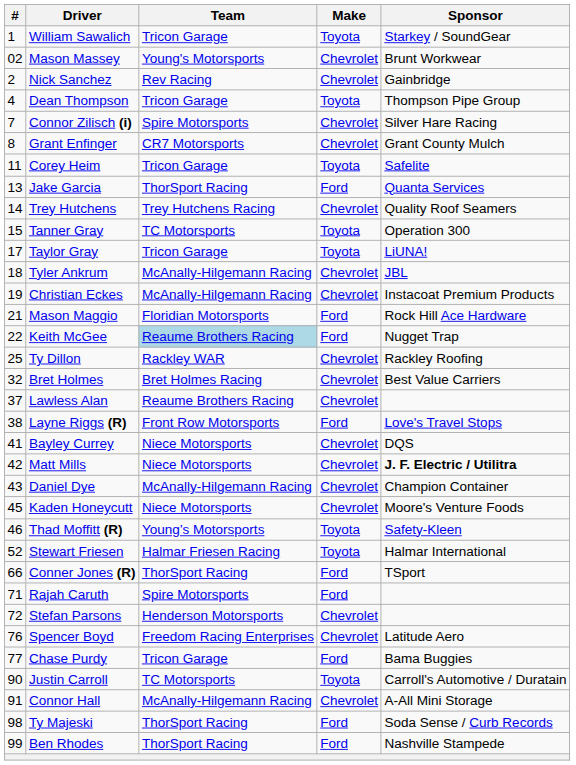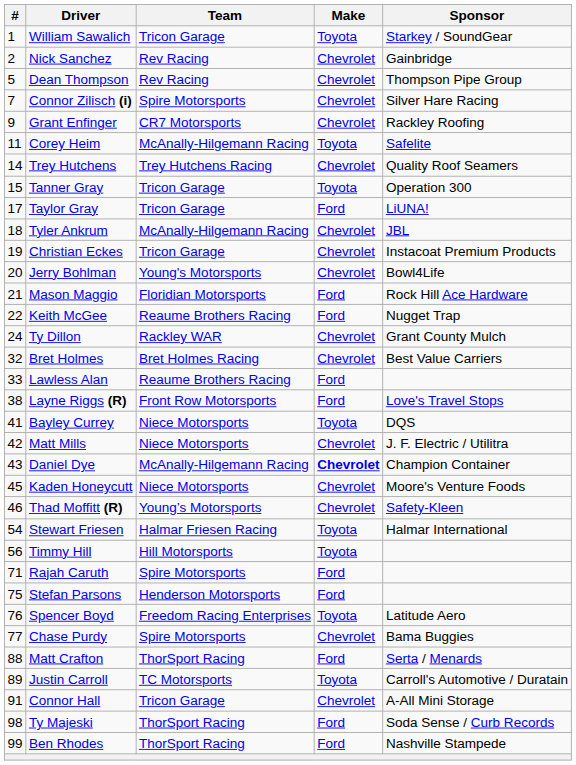 <table class="wikitable" style="font-size: 95%;">
 <tr>
 <th>#</th>
 <th>Driver</th>
 <th>Team</th>
 <th>Make</th>
 <th>Sponsor</th>
 </tr>
 <tr>
 <td>1</td>
 <td><a href='#'>William Sawalich</a></td>
 <td><a href='#'>Tricon Garage</a></td>
 <td><a href='#'>Toyota</a></td>
 <td><a href='#'>Starkey</a> / SoundGear</td>
 </tr>
 <tr>
-<td>02</td>
-<td><a href='#'>Mason Massey</a></td>
-<td><a href='#'>Young's Motorsports</a></td>
-<td><a href='#'>Chevrolet</a></td>
-<td>Brunt Workwear</td>
-</tr>
-<tr>
 <td>2</td>
 <td><a href='#'>Nick Sanchez</a></td>
 <td><a href='#'>Rev Racing</a></td>
 <td><a href='#'>Chevrolet</a></td>
 <td>Gainbridge</td>
 </tr>
 <tr>
-<td>4</td>
+<td>5</td>
 <td><a href='#'>Dean Thompson</a></td>
-<td><a href='#'>Tricon Garage</a></td>
-<td><a href='#'>Toyota</a></td>
+<td><a href='#'>Rev Racing</a></td>
+<td><a href='#'>Chevrolet</a></td>
 <td>Thompson Pipe Group</td>
 </tr>
 <tr>
 <td>7</td>
 <td><a href='#'>Connor Zilisch</a> <strong>(i)</strong></td>
 <td><a href='#'>Spire Motorsports</a></td>
 <td><a href='#'>Chevrolet</a></td>
 <td>Silver Hare Racing</td>
 </tr>
 <tr>
-<td>8</td>
+<td>9</td>
 <td><a href='#'>Grant Enfinger</a></td>
 <td><a href='#'>CR7 Motorsports</a></td>
 <td><a href='#'>Chevrolet</a></td>
-<td>Grant County Mulch</td>
+<td>Rackley Roofing</td>
 </tr>
 <tr>
 <td>11</td>
 <td><a href='#'>Corey Heim</a></td>
-<td><a href='#'>Tricon Garage</a></td>
+<td><a href='#'>McAnally-Hilgemann Racing</a></td>
 <td><a href='#'>Toyota</a></td>
 <td><a href='#'>Safelite</a></td>
-</tr>
-<tr>
-<td>13</td>
-<td><a href='#'>Jake Garcia</a></td>
-<td><a href='#'>ThorSport Racing</a></td>
-<td><a href='#'>Ford</a></td>
-<td><a href='#'>Quanta Services</a></td>
 </tr>
 <tr>
 <td>14</td>
 <td><a href='#'>Trey Hutchens</a></td>
 <td><a href='#'>Trey Hutchens Racing</a></td>
 <td><a href='#'>Chevrolet</a></td>
 <td>Quality Roof Seamers</td>
 </tr>
 <tr>
 <td>15</td>
 <td><a href='#'>Tanner Gray</a></td>
-<td><a href='#'>TC Motorsports</a></td>
+<td><a href='#'>Tricon Garage</a></td>
 <td><a href='#'>Toyota</a></td>
 <td>Operation 300</td>
 </tr>
 <tr>
 <td>17</td>
 <td><a href='#'>Taylor Gray</a></td>
 <td><a href='#'>Tricon Garage</a></td>
-<td><a href='#'>Toyota</a></td>
+<td><a href='#'>Ford</a></td>
 <td><a href='#'>LiUNA!</a></td>
 </tr>
 <tr>
 <td>18</td>
 <td><a href='#'>Tyler Ankrum</a></td>
 <td><a href='#'>McAnally-Hilgemann Racing</a></td>
 <td><a href='#'>Chevrolet</a></td>
 <td><a href='#'>JBL</a></td>
 </tr>
 <tr>
 <td>19</td>
 <td><a href='#'>Christian Eckes</a></td>
-<td><a href='#'>McAnally-Hilgemann Racing</a></td>
+<td><a href='#'>Tricon Garage</a></td>
 <td><a href='#'>Chevrolet</a></td>
 <td>Instacoat Premium Products</td>
+</tr>
+<tr>
+<td>20</td>
+<td><a href='#'>Jerry Bohlman</a></td>
+<td><a href='#'>Young's Motorsports</a></td>
+<td><a href='#'>Chevrolet</a></td>
+<td>Bowl4Life</td>
 </tr>
 <tr>
 <td>21</td>
 <td><a href='#'>Mason Maggio</a></td>
 <td><a href='#'>Floridian Motorsports</a></td>
 <td><a href='#'>Ford</a></td>
 <td>Rock Hill <a href='#'>Ace Hardware</a></td>
 </tr>
 <tr>
 <td>22</td>
 <td><a href='#'>Keith McGee</a></td>
-<td style="background: lightblue;"><a href='#'>Reaume Brothers Racing</a></td>
+<td><a href='#'>Reaume Brothers Racing</a></td>
 <td><a href='#'>Ford</a></td>
 <td>Nugget Trap</td>
 </tr>
 <tr>
-<td>25</td>
+<td>24</td>
 <td><a href='#'>Ty Dillon</a></td>
 <td><a href='#'>Rackley WAR</a></td>
 <td><a href='#'>Chevrolet</a></td>
-<td>Rackley Roofing</td>
+<td>Grant County Mulch</td>
 </tr>
 <tr>
 <td>32</td>
 <td><a href='#'>Bret Holmes</a></td>
 <td><a href='#'>Bret Holmes Racing</a></td>
 <td><a href='#'>Chevrolet</a></td>
 <td>Best Value Carriers</td>
 </tr>
 <tr>
-<td>37</td>
+<td>33</td>
 <td><a href='#'>Lawless Alan</a></td>
 <td><a href='#'>Reaume Brothers Racing</a></td>
-<td><a href='#'>Chevrolet</a></td>
+<td><a href='#'>Ford</a></td>
 <td></td>
 </tr>
 <tr>
 <td>38</td>
 <td><a href='#'>Layne Riggs</a> <strong>(R)</strong></td>
 <td><a href='#'>Front Row Motorsports</a></td>
 <td><a href='#'>Ford</a></td>
 <td><a href='#'>Love's Travel Stops</a></td>
 </tr>
 <tr>
 <td>41</td>
 <td><a href='#'>Bayley Currey</a></td>
 <td><a href='#'>Niece Motorsports</a></td>
-<td><a href='#'>Chevrolet</a></td>
+<td><a href='#'>Toyota</a></td>
 <td>DQS</td>
 </tr>
 <tr>
 <td>42</td>
 <td><a href='#'>Matt Mills</a></td>
 <td><a href='#'>Niece Motorsports</a></td>
 <td><a href='#'>Chevrolet</a></td>
-<td><strong>J. F. Electric / Utilitra</strong></td>
+<td>J. F. Electric / Utilitra</td>
 </tr>
 <tr>
 <td>43</td>
 <td><a href='#'>Daniel Dye</a></td>
 <td><a href='#'>McAnally-Hilgemann Racing</a></td>
-<td><a href='#'>Chevrolet</a></td>
+<td><strong><a href='#'>Chevrolet</a></strong></td>
 <td>Champion Container</td>
 </tr>
 <tr>
 <td>45</td>
 <td><a href='#'>Kaden Honeycutt</a></td>
 <td><a href='#'>Niece Motorsports</a></td>
 <td><a href='#'>Chevrolet</a></td>
 <td>Moore's Venture Foods</td>
 </tr>
 <tr>
 <td>46</td>
 <td><a href='#'>Thad Moffitt</a> <strong>(R)</strong></td>
 <td><a href='#'>Young’s Motorsports</a></td>
-<td><a href='#'>Toyota</a></td>
+<td><a href='#'>Chevrolet</a></td>
 <td><a href='#'>Safety-Kleen</a></td>
 </tr>
 <tr>
-<td>52</td>
+<td>54</td>
 <td><a href='#'>Stewart Friesen</a></td>
 <td><a href='#'>Halmar Friesen Racing</a></td>
 <td><a href='#'>Toyota</a></td>
 <td>Halmar International</td>
 </tr>
 <tr>
-<td>66</td>
-<td nowrap><a href='#'>Conner Jones</a> <strong>(R)</strong></td>
-<td><a href='#'>ThorSport Racing</a></td>
-<td><a href='#'>Ford</a></td>
-<td>TSport</td>
+<td>56</td>
+<td><a href='#'>Timmy Hill</a></td>
+<td><a href='#'>Hill Motorsports</a></td>
+<td><a href='#'>Toyota</a></td>
+<td></td>
 </tr>
 <tr>
 <td>71</td>
 <td><a href='#'>Rajah Caruth</a></td>
 <td><a href='#'>Spire Motorsports</a></td>
 <td><a href='#'>Ford</a></td>
 <td></td>
 </tr>
 <tr>
-<td>72</td>
+<td>75</td>
 <td><a href='#'>Stefan Parsons</a></td>
 <td><a href='#'>Henderson Motorsports</a></td>
-<td><a href='#'>Chevrolet</a></td>
+<td><a href='#'>Ford</a></td>
 <td></td>
 </tr>
 <tr>
 <td>76</td>
 <td><a href='#'>Spencer Boyd</a></td>
 <td nowrap><a href='#'>Freedom Racing Enterprises</a></td>
-<td><a href='#'>Chevrolet</a></td>
+<td><a href='#'>Toyota</a></td>
 <td>Latitude Aero</td>
 </tr>
 <tr>
 <td>77</td>
 <td><a href='#'>Chase Purdy</a></td>
-<td><a href='#'>Tricon Garage</a></td>
-<td><a href='#'>Ford</a></td>
+<td><a href='#'>Spire Motorsports</a></td>
+<td><a href='#'>Chevrolet</a></td>
 <td>Bama Buggies</td>
 </tr>
 <tr>
-<td>90</td>
+<td>88</td>
+<td><a href='#'>Matt Crafton</a></td>
+<td><a href='#'>ThorSport Racing</a></td>
+<td><a href='#'>Ford</a></td>
+<td nowrap><a href='#'>Serta</a> / <a href='#'>Menards</a></td>
+</tr>
+<tr>
+<td>89</td>
 <td><a href='#'>Justin Carroll</a></td>
 <td><a href='#'>TC Motorsports</a></td>
 <td><a href='#'>Toyota</a></td>
 <td nowrap>Carroll's Automotive / Duratain</td>
 </tr>
 <tr>
 <td>91</td>
 <td><a href='#'>Connor Hall</a></td>
-<td><a href='#'>McAnally-Hilgemann Racing</a></td>
+<td><a href='#'>Tricon Garage</a></td>
 <td><a href='#'>Chevrolet</a></td>
 <td>A-All Mini Storage</td>
 </tr>
 <tr>
 <td>98</td>
 <td><a href='#'>Ty Majeski</a></td>
 <td><a href='#'>ThorSport Racing</a></td>
 <td><a href='#'>Ford</a></td>
 <td>Soda Sense / <a href='#'>Curb Records</a></td>
 </tr>
 <tr>
 <td>99</td>
 <td><a href='#'>Ben Rhodes</a></td>
 <td><a href='#'>ThorSport Racing</a></td>
 <td><a href='#'>Ford</a></td>
 <td>Nashville Stampede</td>
 </tr>
 <tr>
 <th colspan="5"></th>
 </tr>
 </table>
